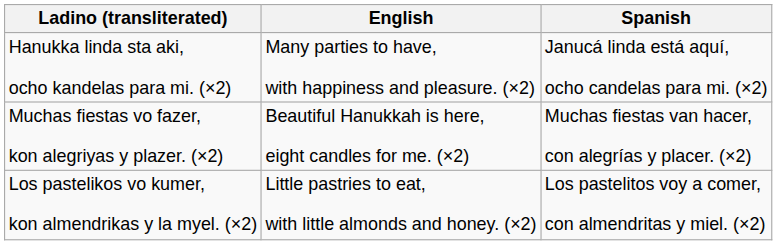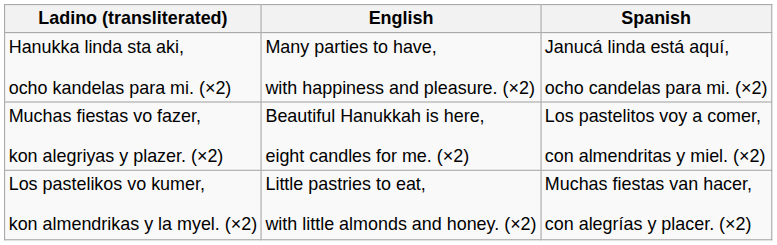 <table class="wikitable">
 <tr>
 <th>Ladino (transliterated)</th>
 <th>English</th>
 <th>Spanish</th>
 </tr>
 <tr>
 <td>Hanukka linda sta aki,  <br><br>ocho kandelas para mi. (×2) <br></td>
 <td>Many parties to have, <br><br>with happiness and pleasure. (×2) <br></td>
 <td>Janucá linda está aquí, <br><br>ocho candelas para mi. (×2) <br></td>
 </tr>
 <tr>
 <td>Muchas fiestas vo fazer, <br><br>kon alegriyas y plazer. (×2) <br></td>
 <td>Beautiful Hanukkah is here, <br><br>eight candles for me. (×2) <br></td>
-<td>Muchas fiestas van hacer, <br><br>con alegrías y placer. (×2) <br></td>
+<td>Los pastelitos voy a comer, <br><br>con almendritas y miel. (×2) <br></td>
 </tr>
 <tr>
 <td>Los pastelikos vo kumer, <br><br>kon almendrikas y la myel. (×2) <br></td>
 <td>Little pastries to eat, <br><br>with little almonds and honey. (×2) <br></td>
-<td>Los pastelitos voy a comer, <br><br>con almendritas y miel. (×2) <br></td>
+<td>Muchas fiestas van hacer, <br><br>con alegrías y placer. (×2) <br></td>
 </tr>
 </table>
